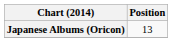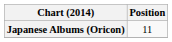 <table class="wikitable plainrowheaders" style="text-align:center;">
 <tr>
 <th scope="col">Chart (2014)</th>
 <th scope="col">Position</th>
 </tr>
 <tr>
 <th scope="row">Japanese Albums (Oricon)</th>
-<td>13</td>
+<td>11</td>
 </tr>
 <tr>
 </tr>
 </table>
